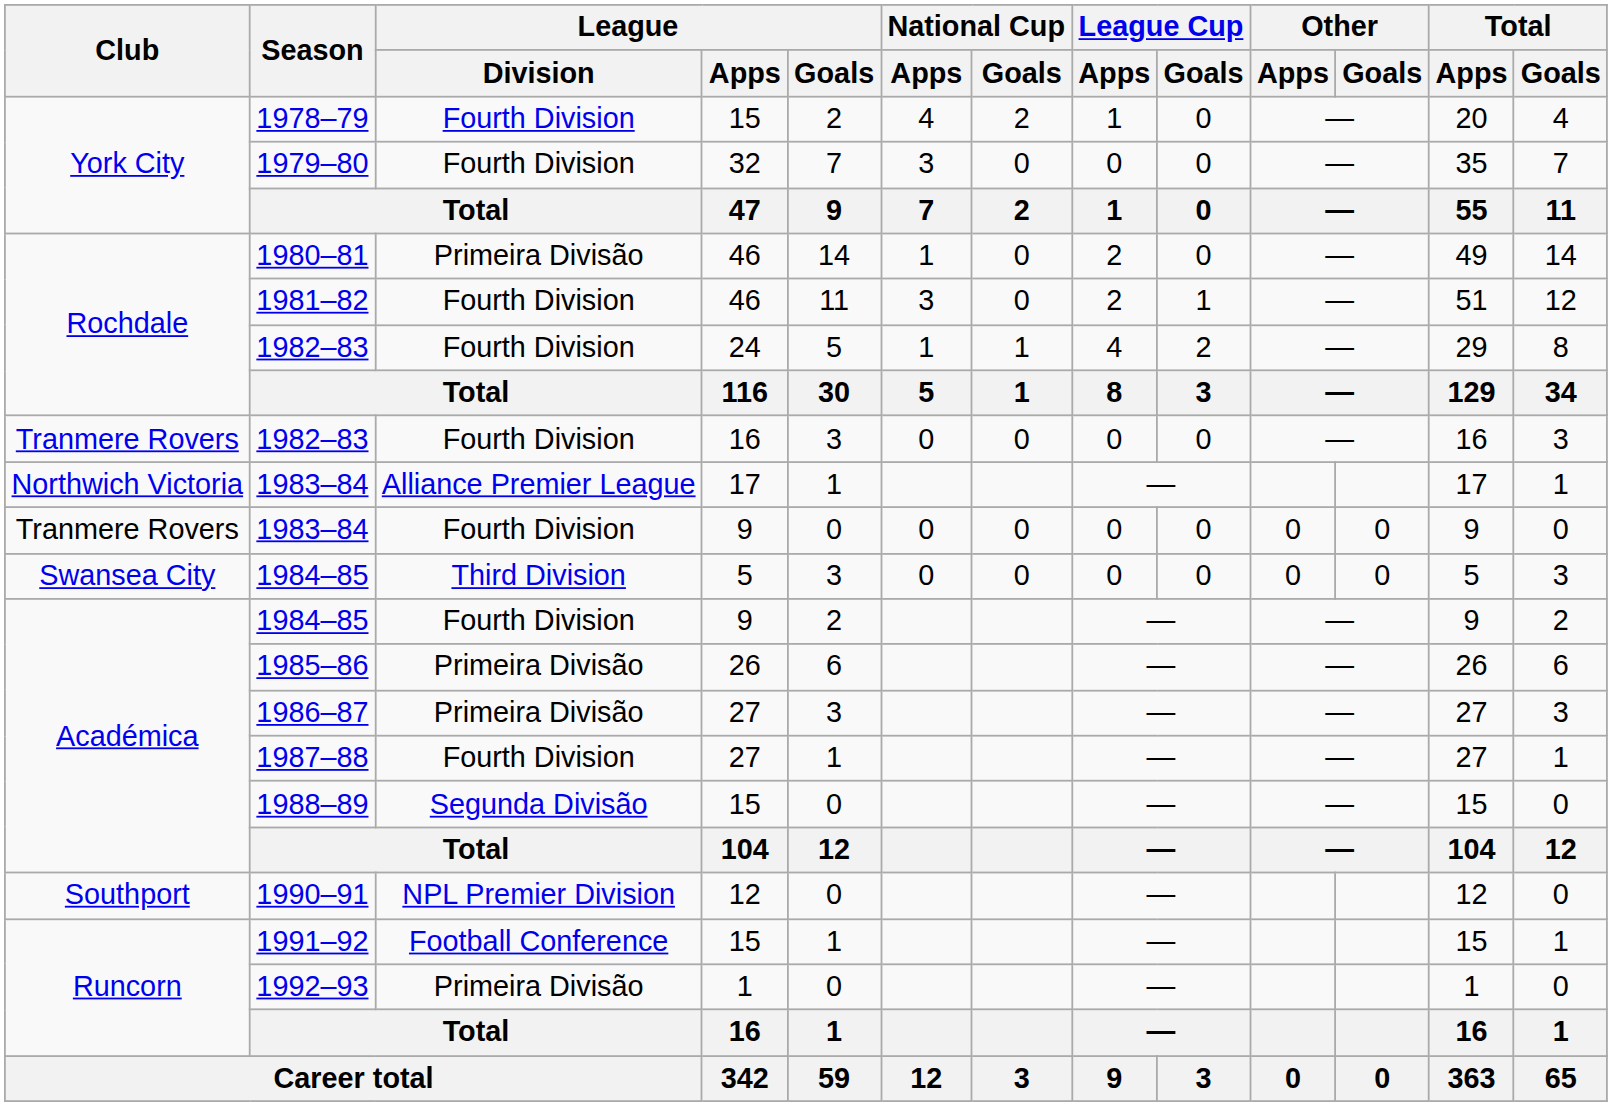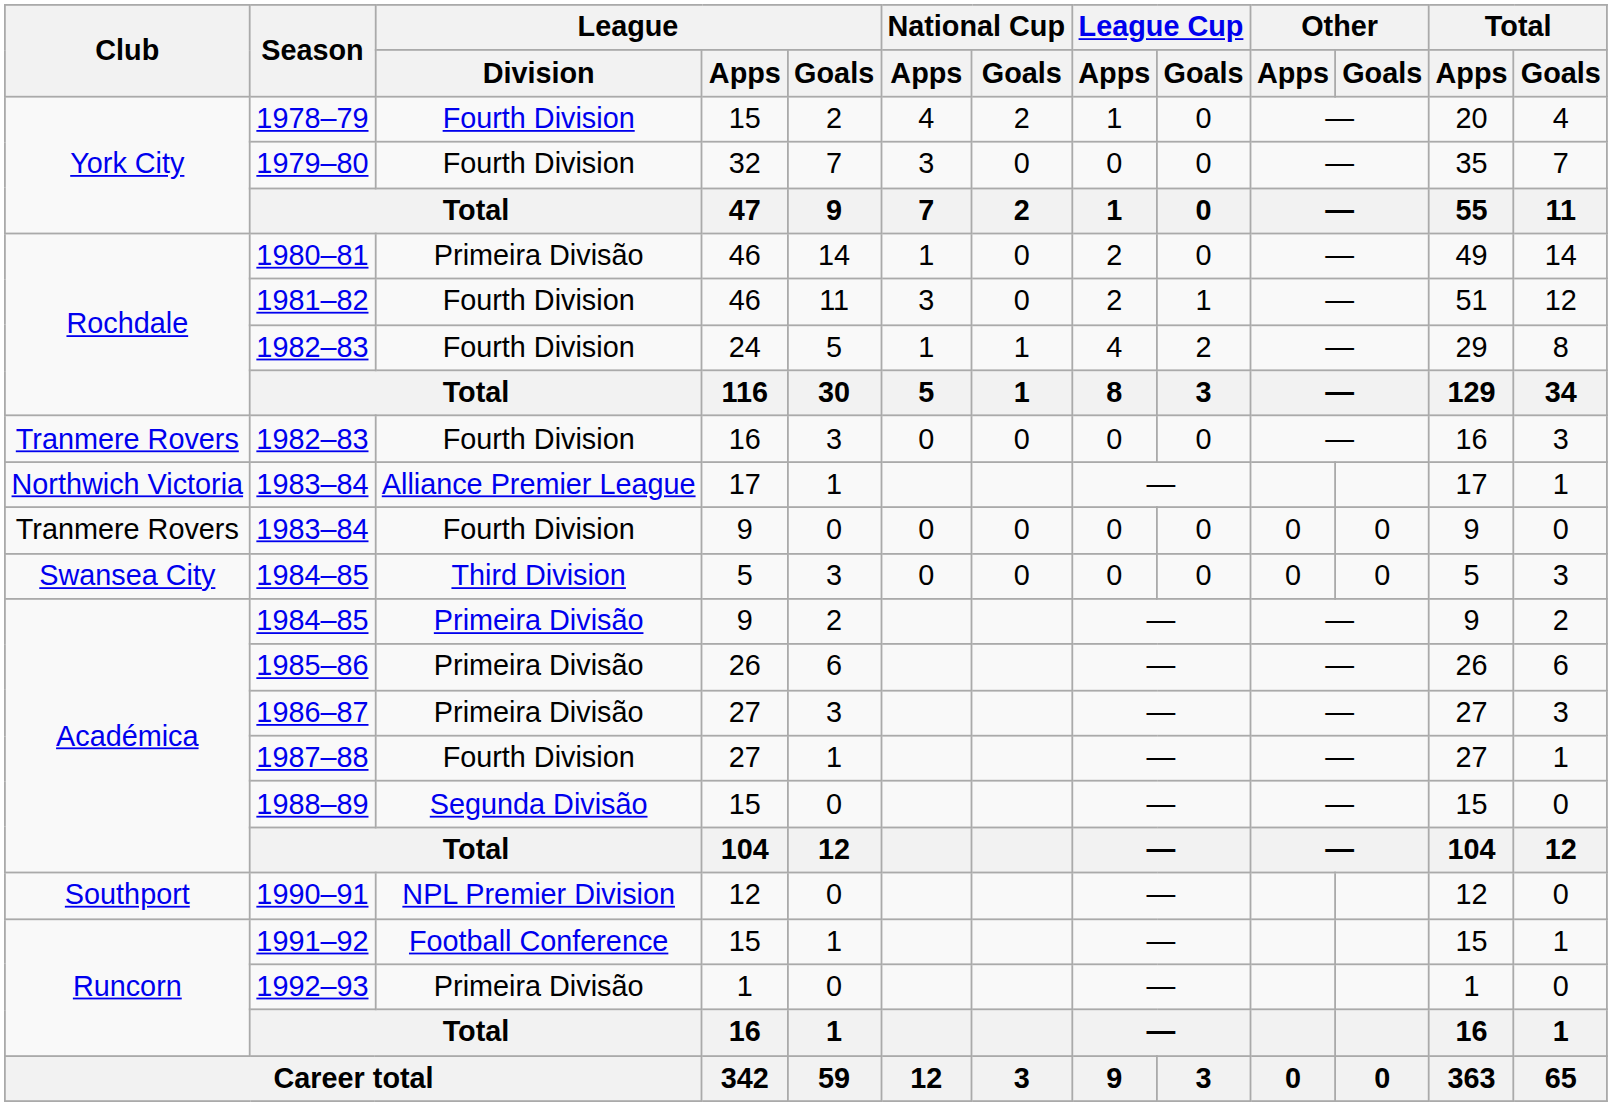 <table class="wikitable" style="text-align: center;">
 <tr>
 <th rowspan="2">Club</th>
 <th rowspan="2">Season</th>
 <th colspan="3">League</th>
 <th colspan="2">National Cup</th>
 <th colspan="2"><a href='#'>League Cup</a></th>
 <th colspan="2">Other</th>
 <th colspan="2">Total</th>
 </tr>
 <tr>
 <th>Division</th>
 <th>Apps</th>
 <th>Goals</th>
 <th>Apps</th>
 <th>Goals</th>
 <th>Apps</th>
 <th>Goals</th>
 <th>Apps</th>
 <th>Goals</th>
 <th>Apps</th>
 <th>Goals</th>
 </tr>
 <tr>
 <td rowspan="3"><a href='#'>York City</a></td>
 <td><a href='#'>1978–79</a></td>
 <td><a href='#'>Fourth Division</a></td>
 <td>15</td>
 <td>2</td>
 <td>4</td>
 <td>2</td>
 <td>1</td>
 <td>0</td>
 <td colspan="2">—</td>
 <td>20</td>
 <td>4</td>
 </tr>
 <tr>
 <td><a href='#'>1979–80</a></td>
 <td>Fourth Division</td>
 <td>32</td>
 <td>7</td>
 <td>3</td>
 <td>0</td>
 <td>0</td>
 <td>0</td>
 <td colspan="2">—</td>
 <td>35</td>
 <td>7</td>
 </tr>
 <tr>
 <th colspan="2">Total</th>
 <th>47</th>
 <th>9</th>
 <th>7</th>
 <th>2</th>
 <th>1</th>
 <th>0</th>
 <th colspan="2">—</th>
 <th>55</th>
 <th>11</th>
 </tr>
 <tr>
 <td rowspan="4"><a href='#'>Rochdale</a></td>
 <td><a href='#'>1980–81</a></td>
 <td>Primeira Divisão</td>
 <td>46</td>
 <td>14</td>
 <td>1</td>
 <td>0</td>
 <td>2</td>
 <td>0</td>
 <td colspan="2">—</td>
 <td>49</td>
 <td>14</td>
 </tr>
 <tr>
 <td><a href='#'>1981–82</a></td>
 <td>Fourth Division</td>
 <td>46</td>
 <td>11</td>
 <td>3</td>
 <td>0</td>
 <td>2</td>
 <td>1</td>
 <td colspan="2">—</td>
 <td>51</td>
 <td>12</td>
 </tr>
 <tr>
 <td><a href='#'>1982–83</a></td>
 <td>Fourth Division</td>
 <td>24</td>
 <td>5</td>
 <td>1</td>
 <td>1</td>
 <td>4</td>
 <td>2</td>
 <td colspan="2">—</td>
 <td>29</td>
 <td>8</td>
 </tr>
 <tr>
 <th colspan="2">Total</th>
 <th>116</th>
 <th>30</th>
 <th>5</th>
 <th>1</th>
 <th>8</th>
 <th>3</th>
 <th colspan="2">—</th>
 <th>129</th>
 <th>34</th>
 </tr>
 <tr>
 <td><a href='#'>Tranmere Rovers</a></td>
 <td><a href='#'>1982–83</a></td>
 <td>Fourth Division</td>
 <td>16</td>
 <td>3</td>
 <td>0</td>
 <td>0</td>
 <td>0</td>
 <td>0</td>
 <td colspan="2">—</td>
 <td>16</td>
 <td>3</td>
 </tr>
 <tr>
 <td><a href='#'>Northwich Victoria</a></td>
 <td><a href='#'>1983–84</a></td>
 <td><a href='#'>Alliance Premier League</a></td>
 <td>17</td>
 <td>1</td>
 <td></td>
 <td></td>
 <td colspan="2">—</td>
 <td></td>
 <td></td>
 <td>17</td>
 <td>1</td>
 </tr>
 <tr>
 <td>Tranmere Rovers</td>
 <td><a href='#'>1983–84</a></td>
 <td>Fourth Division</td>
 <td>9</td>
 <td>0</td>
 <td>0</td>
 <td>0</td>
 <td>0</td>
 <td>0</td>
 <td>0</td>
 <td>0</td>
 <td>9</td>
 <td>0</td>
 </tr>
 <tr>
 <td><a href='#'>Swansea City</a></td>
 <td><a href='#'>1984–85</a></td>
 <td><a href='#'>Third Division</a></td>
 <td>5</td>
 <td>3</td>
 <td>0</td>
 <td>0</td>
 <td>0</td>
 <td>0</td>
 <td>0</td>
 <td>0</td>
 <td>5</td>
 <td>3</td>
 </tr>
 <tr>
 <td rowspan="6"><a href='#'>Académica</a></td>
 <td><a href='#'>1984–85</a></td>
-<td>Fourth Division</td>
+<td><a href='#'>Primeira Divisão</a></td>
 <td>9</td>
 <td>2</td>
 <td></td>
 <td></td>
 <td colspan="2">—</td>
 <td colspan="2">—</td>
 <td>9</td>
 <td>2</td>
 </tr>
 <tr>
 <td><a href='#'>1985–86</a></td>
 <td>Primeira Divisão</td>
 <td>26</td>
 <td>6</td>
 <td></td>
 <td></td>
 <td colspan="2">—</td>
 <td colspan="2">—</td>
 <td>26</td>
 <td>6</td>
 </tr>
 <tr>
 <td><a href='#'>1986–87</a></td>
 <td>Primeira Divisão</td>
 <td>27</td>
 <td>3</td>
 <td></td>
 <td></td>
 <td colspan="2">—</td>
 <td colspan="2">—</td>
 <td>27</td>
 <td>3</td>
 </tr>
 <tr>
 <td><a href='#'>1987–88</a></td>
 <td>Fourth Division</td>
 <td>27</td>
 <td>1</td>
 <td></td>
 <td></td>
 <td colspan="2">—</td>
 <td colspan="2">—</td>
 <td>27</td>
 <td>1</td>
 </tr>
 <tr>
 <td><a href='#'>1988–89</a></td>
 <td><a href='#'>Segunda Divisão</a></td>
 <td>15</td>
 <td>0</td>
 <td></td>
 <td></td>
 <td colspan="2">—</td>
 <td colspan="2">—</td>
 <td>15</td>
 <td>0</td>
 </tr>
 <tr>
 <th colspan="2">Total</th>
 <th>104</th>
 <th>12</th>
 <th></th>
 <th></th>
 <th colspan="2">—</th>
 <th colspan="2">—</th>
 <th>104</th>
 <th>12</th>
 </tr>
 <tr>
 <td><a href='#'>Southport</a></td>
 <td><a href='#'>1990–91</a></td>
 <td><a href='#'>NPL Premier Division</a></td>
 <td>12</td>
 <td>0</td>
 <td></td>
 <td></td>
 <td colspan="2">—</td>
 <td></td>
 <td></td>
 <td>12</td>
 <td>0</td>
 </tr>
 <tr>
 <td rowspan="3"><a href='#'>Runcorn</a></td>
 <td><a href='#'>1991–92</a></td>
 <td><a href='#'>Football Conference</a></td>
 <td>15</td>
 <td>1</td>
 <td></td>
 <td></td>
 <td colspan="2">—</td>
 <td></td>
 <td></td>
 <td>15</td>
 <td>1</td>
 </tr>
 <tr>
 <td><a href='#'>1992–93</a></td>
 <td>Primeira Divisão</td>
 <td>1</td>
 <td>0</td>
 <td></td>
 <td></td>
 <td colspan="2">—</td>
 <td></td>
 <td></td>
 <td>1</td>
 <td>0</td>
 </tr>
 <tr>
 <th colspan="2">Total</th>
 <th>16</th>
 <th>1</th>
 <th></th>
 <th></th>
 <th colspan="2">—</th>
 <th></th>
 <th></th>
 <th>16</th>
 <th>1</th>
 </tr>
 <tr>
 <th colspan="3">Career total</th>
 <th>342</th>
 <th>59</th>
 <th>12</th>
 <th>3</th>
 <th>9</th>
 <th>3</th>
 <th>0</th>
 <th>0</th>
 <th>363</th>
 <th>65</th>
 </tr>
 </table>
